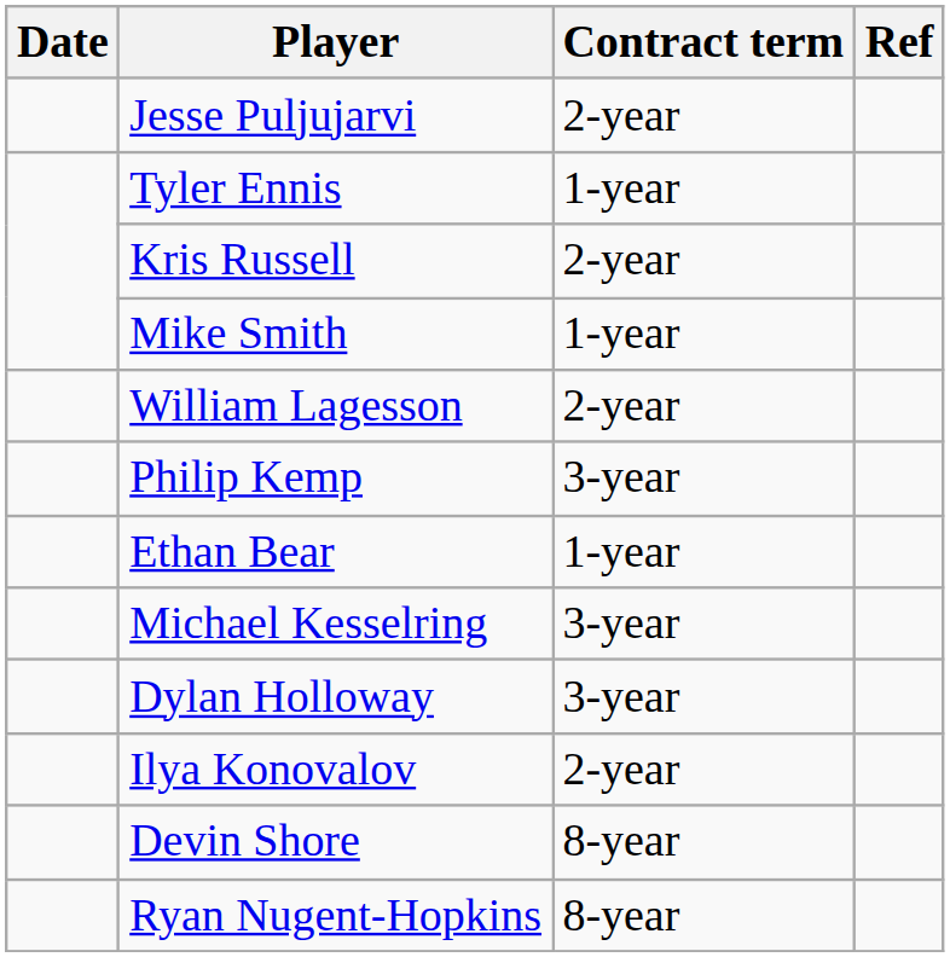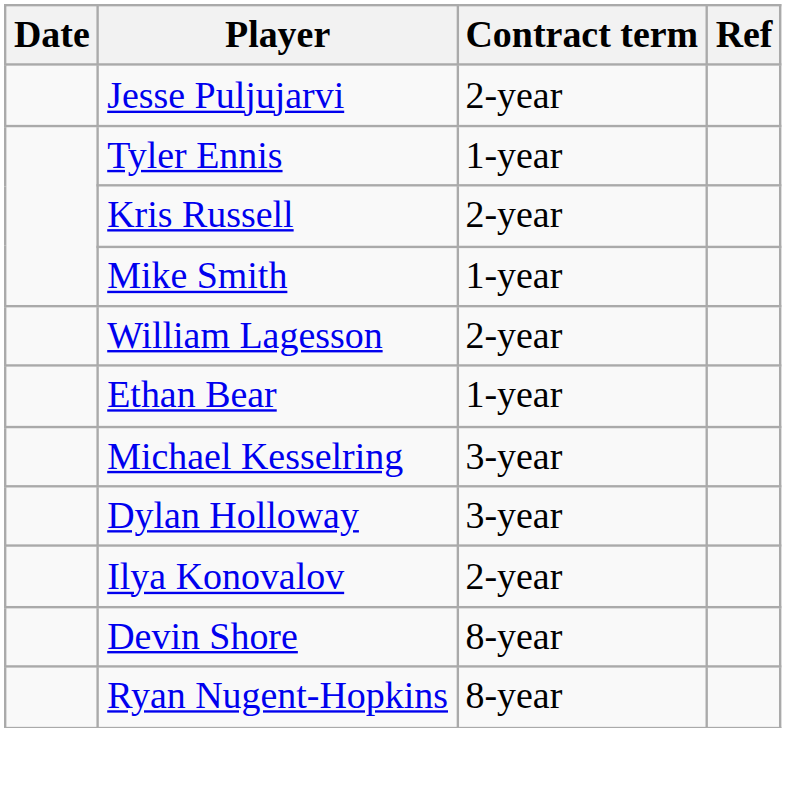 <table class="wikitable">
 <tr>
 <th>Date</th>
 <th>Player</th>
 <th>Contract term</th>
 <th>Ref</th>
 </tr>
 <tr>
 <td></td>
 <td><a href='#'>Jesse Puljujarvi</a></td>
 <td>2-year</td>
 <td></td>
 </tr>
 <tr>
 <td rowspan=3></td>
 <td><a href='#'>Tyler Ennis</a></td>
 <td>1-year</td>
 <td></td>
 </tr>
 <tr>
 <td><a href='#'>Kris Russell</a></td>
 <td>2-year</td>
 <td></td>
 </tr>
 <tr>
 <td><a href='#'>Mike Smith</a></td>
 <td>1-year</td>
 <td></td>
 </tr>
 <tr>
 <td></td>
 <td><a href='#'>William Lagesson</a></td>
 <td>2-year</td>
-<td></td>
-</tr>
-<tr>
-<td></td>
-<td><a href='#'>Philip Kemp</a></td>
-<td>3-year</td>
 <td></td>
 </tr>
 <tr>
 <td></td>
 <td><a href='#'>Ethan Bear</a></td>
 <td>1-year</td>
 <td></td>
 </tr>
 <tr>
 <td></td>
 <td><a href='#'>Michael Kesselring</a></td>
 <td>3-year</td>
 <td></td>
 </tr>
 <tr>
 <td></td>
 <td><a href='#'>Dylan Holloway</a></td>
 <td>3-year</td>
 <td></td>
 </tr>
 <tr>
 <td></td>
 <td><a href='#'>Ilya Konovalov</a></td>
 <td>2-year</td>
 <td></td>
 </tr>
 <tr>
 <td></td>
 <td><a href='#'>Devin Shore</a></td>
 <td>8-year</td>
 <td></td>
 </tr>
 <tr>
 <td></td>
 <td><a href='#'>Ryan Nugent-Hopkins</a></td>
 <td>8-year</td>
 <td></td>
 </tr>
 </table>
